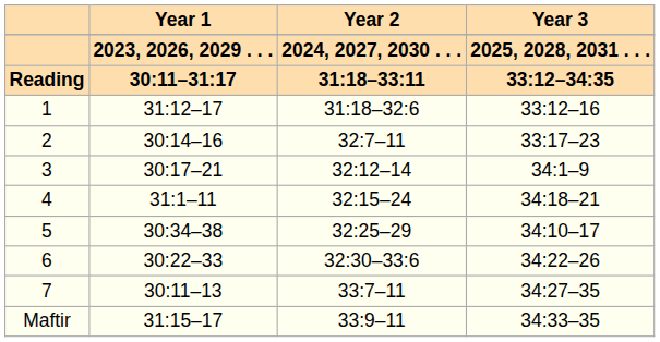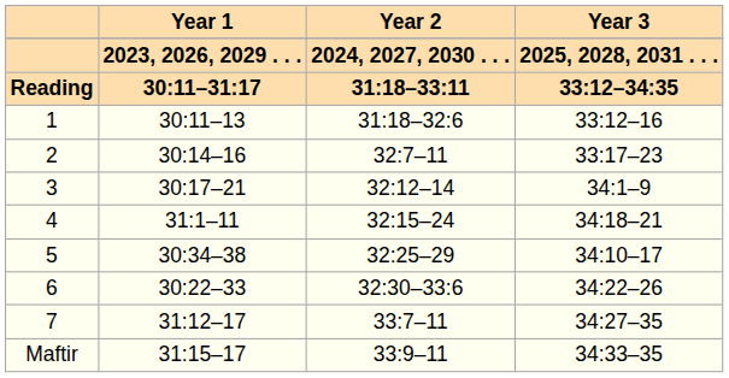 <table class="wikitable" style="background:Ivory; text-align:center">
 <tr>
 <th style="background:Navajowhite;"></th>
 <th style="background:Navajowhite;">Year 1</th>
 <th style="background:Navajowhite;">Year 2</th>
 <th style="background:Navajowhite;">Year 3</th>
 </tr>
 <tr>
 </tr>
 <tr>
 <th style="background:Navajowhite;"></th>
 <th style="background:Navajowhite;">2023, 2026, 2029 . . .</th>
 <th style="background:Navajowhite;">2024, 2027, 2030 . . .</th>
 <th style="background:Navajowhite;">2025, 2028, 2031 . . .</th>
 </tr>
 <tr>
 <th style="background:Navajowhite;">Reading</th>
 <th style="background:Navajowhite;">30:11–31:17</th>
 <th style="background:Navajowhite;">31:18–33:11</th>
 <th style="background:Navajowhite;">33:12–34:35</th>
 </tr>
 <tr>
 <td>1</td>
-<td>31:12–17</td>
+<td>30:11–13</td>
 <td>31:18–32:6</td>
 <td>33:12–16</td>
 </tr>
 <tr>
 <td>2</td>
 <td>30:14–16</td>
 <td>32:7–11</td>
 <td>33:17–23</td>
 </tr>
 <tr>
 <td>3</td>
 <td>30:17–21</td>
 <td>32:12–14</td>
 <td>34:1–9</td>
 </tr>
 <tr>
 <td>4</td>
 <td>31:1–11</td>
 <td>32:15–24</td>
 <td>34:18–21</td>
 </tr>
 <tr>
 <td>5</td>
 <td>30:34–38</td>
 <td>32:25–29</td>
 <td>34:10–17</td>
 </tr>
 <tr>
 <td>6</td>
 <td>30:22–33</td>
 <td>32:30–33:6</td>
 <td>34:22–26</td>
 </tr>
 <tr>
 <td>7</td>
-<td>30:11–13</td>
+<td>31:12–17</td>
 <td>33:7–11</td>
 <td>34:27–35</td>
 </tr>
 <tr>
 <td>Maftir</td>
 <td>31:15–17</td>
 <td>33:9–11</td>
 <td>34:33–35</td>
 </tr>
 </table>
